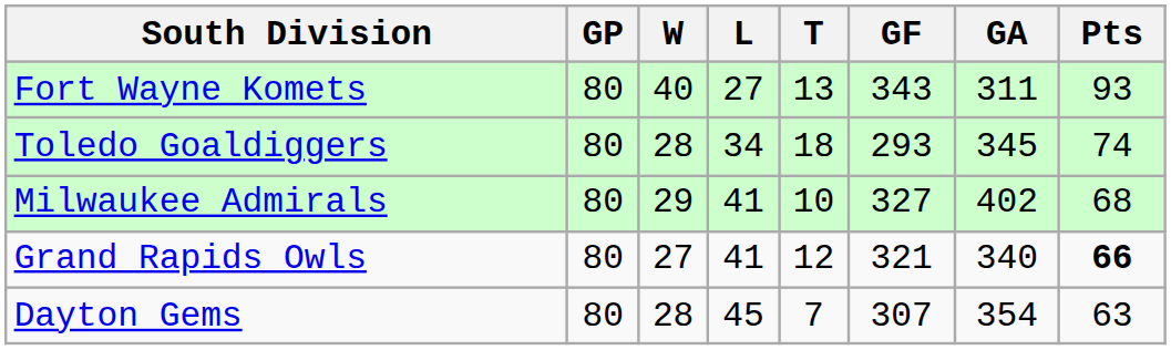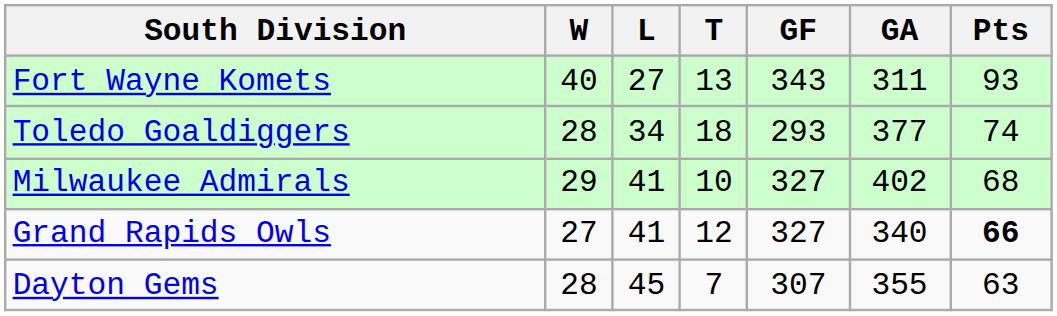 <table class="wikitable">
 <tr>
 <th width="40%">South Division</th>
-<th width="5%">GP</th>
 <th width="5%">W</th>
 <th width="5%">L</th>
 <th width="5%">T</th>
 <th width="7.5%">GF</th>
 <th width="7.5%">GA</th>
 <th width="7.5%">Pts</th>
 </tr>
 <tr align="center" bgcolor="#CCFFCC">
 <td align="left"><a href='#'>Fort Wayne Komets</a></td>
-<td>80</td>
 <td>40</td>
 <td>27</td>
 <td>13</td>
 <td>343</td>
 <td>311</td>
 <td>93</td>
 </tr>
 <tr align="center" bgcolor="#CCFFCC">
 <td align="left"><a href='#'>Toledo Goaldiggers</a></td>
-<td>80</td>
 <td>28</td>
 <td>34</td>
 <td>18</td>
 <td>293</td>
-<td>345</td>
+<td>377</td>
 <td>74</td>
 </tr>
 <tr align="center" bgcolor="#CCFFCC">
 <td align="left"><a href='#'>Milwaukee Admirals</a></td>
-<td>80</td>
 <td>29</td>
 <td>41</td>
 <td>10</td>
 <td>327</td>
 <td>402</td>
 <td>68</td>
 </tr>
 <tr align="center">
 <td align="left"><a href='#'>Grand Rapids Owls</a></td>
-<td>80</td>
 <td>27</td>
 <td>41</td>
 <td>12</td>
-<td>321</td>
+<td>327</td>
 <td>340</td>
 <td><strong>66</strong></td>
 </tr>
 <tr align="center">
 <td align="left"><a href='#'>Dayton Gems</a></td>
-<td>80</td>
 <td>28</td>
 <td>45</td>
 <td>7</td>
 <td>307</td>
-<td>354</td>
+<td>355</td>
 <td>63</td>
 </tr>
 </table>
